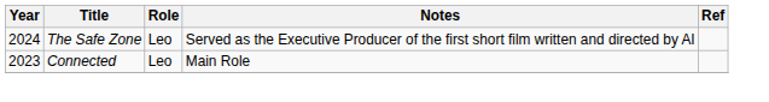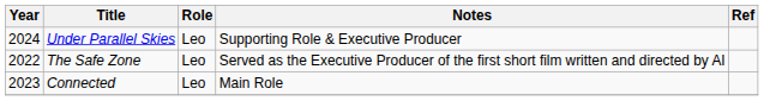 <table class="wikitable">
 <tr>
 <th>Year</th>
 <th>Title</th>
 <th>Role</th>
 <th>Notes</th>
 <th>Ref</th>
 </tr>
 <tr>
 <td>2024</td>
+<td><em><a href='#'>Under Parallel Skies</a></em></td>
+<td>Leo</td>
+<td>Supporting Role & Executive Producer</td>
+<td></td>
+</tr>
+<tr>
+<td>2022</td>
 <td><em>The Safe Zone</em></td>
 <td>Leo</td>
 <td>Served as the Executive Producer of the first short film written and directed by AI</td>
 <td></td>
 </tr>
 <tr>
 <td>2023</td>
 <td><em>Connected</em></td>
 <td>Leo</td>
 <td>Main Role</td>
 <td></td>
 </tr>
 <tr>
 </tr>
 </table>
